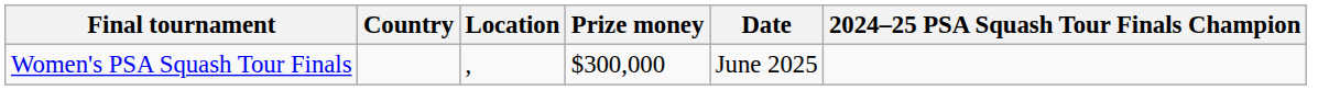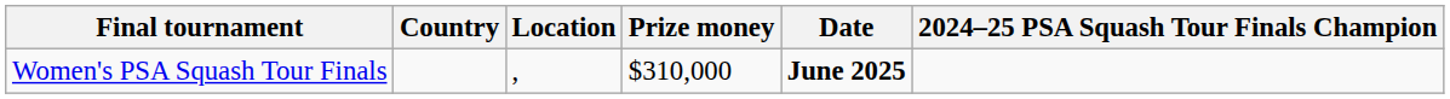 <table class=wikitable>
 <tr>
 <th>Final tournament</th>
 <th>Country</th>
 <th>Location</th>
 <th>Prize money</th>
 <th>Date</th>
 <th>2024–25 PSA Squash Tour Finals Champion</th>
 </tr>
 <tr>
 <td><a href='#'>Women's PSA Squash Tour Finals</a></td>
 <td></td>
 <td><a href='#'></a>, <a href='#'></a></td>
-<td>$300,000</td>
-<td>June 2025</td>
+<td>$310,000</td>
+<td><strong>June 2025</strong></td>
 <td rowspan=1 colspan=2 align="center"> <a href='#'></a></td>
 </tr>
 </table>
